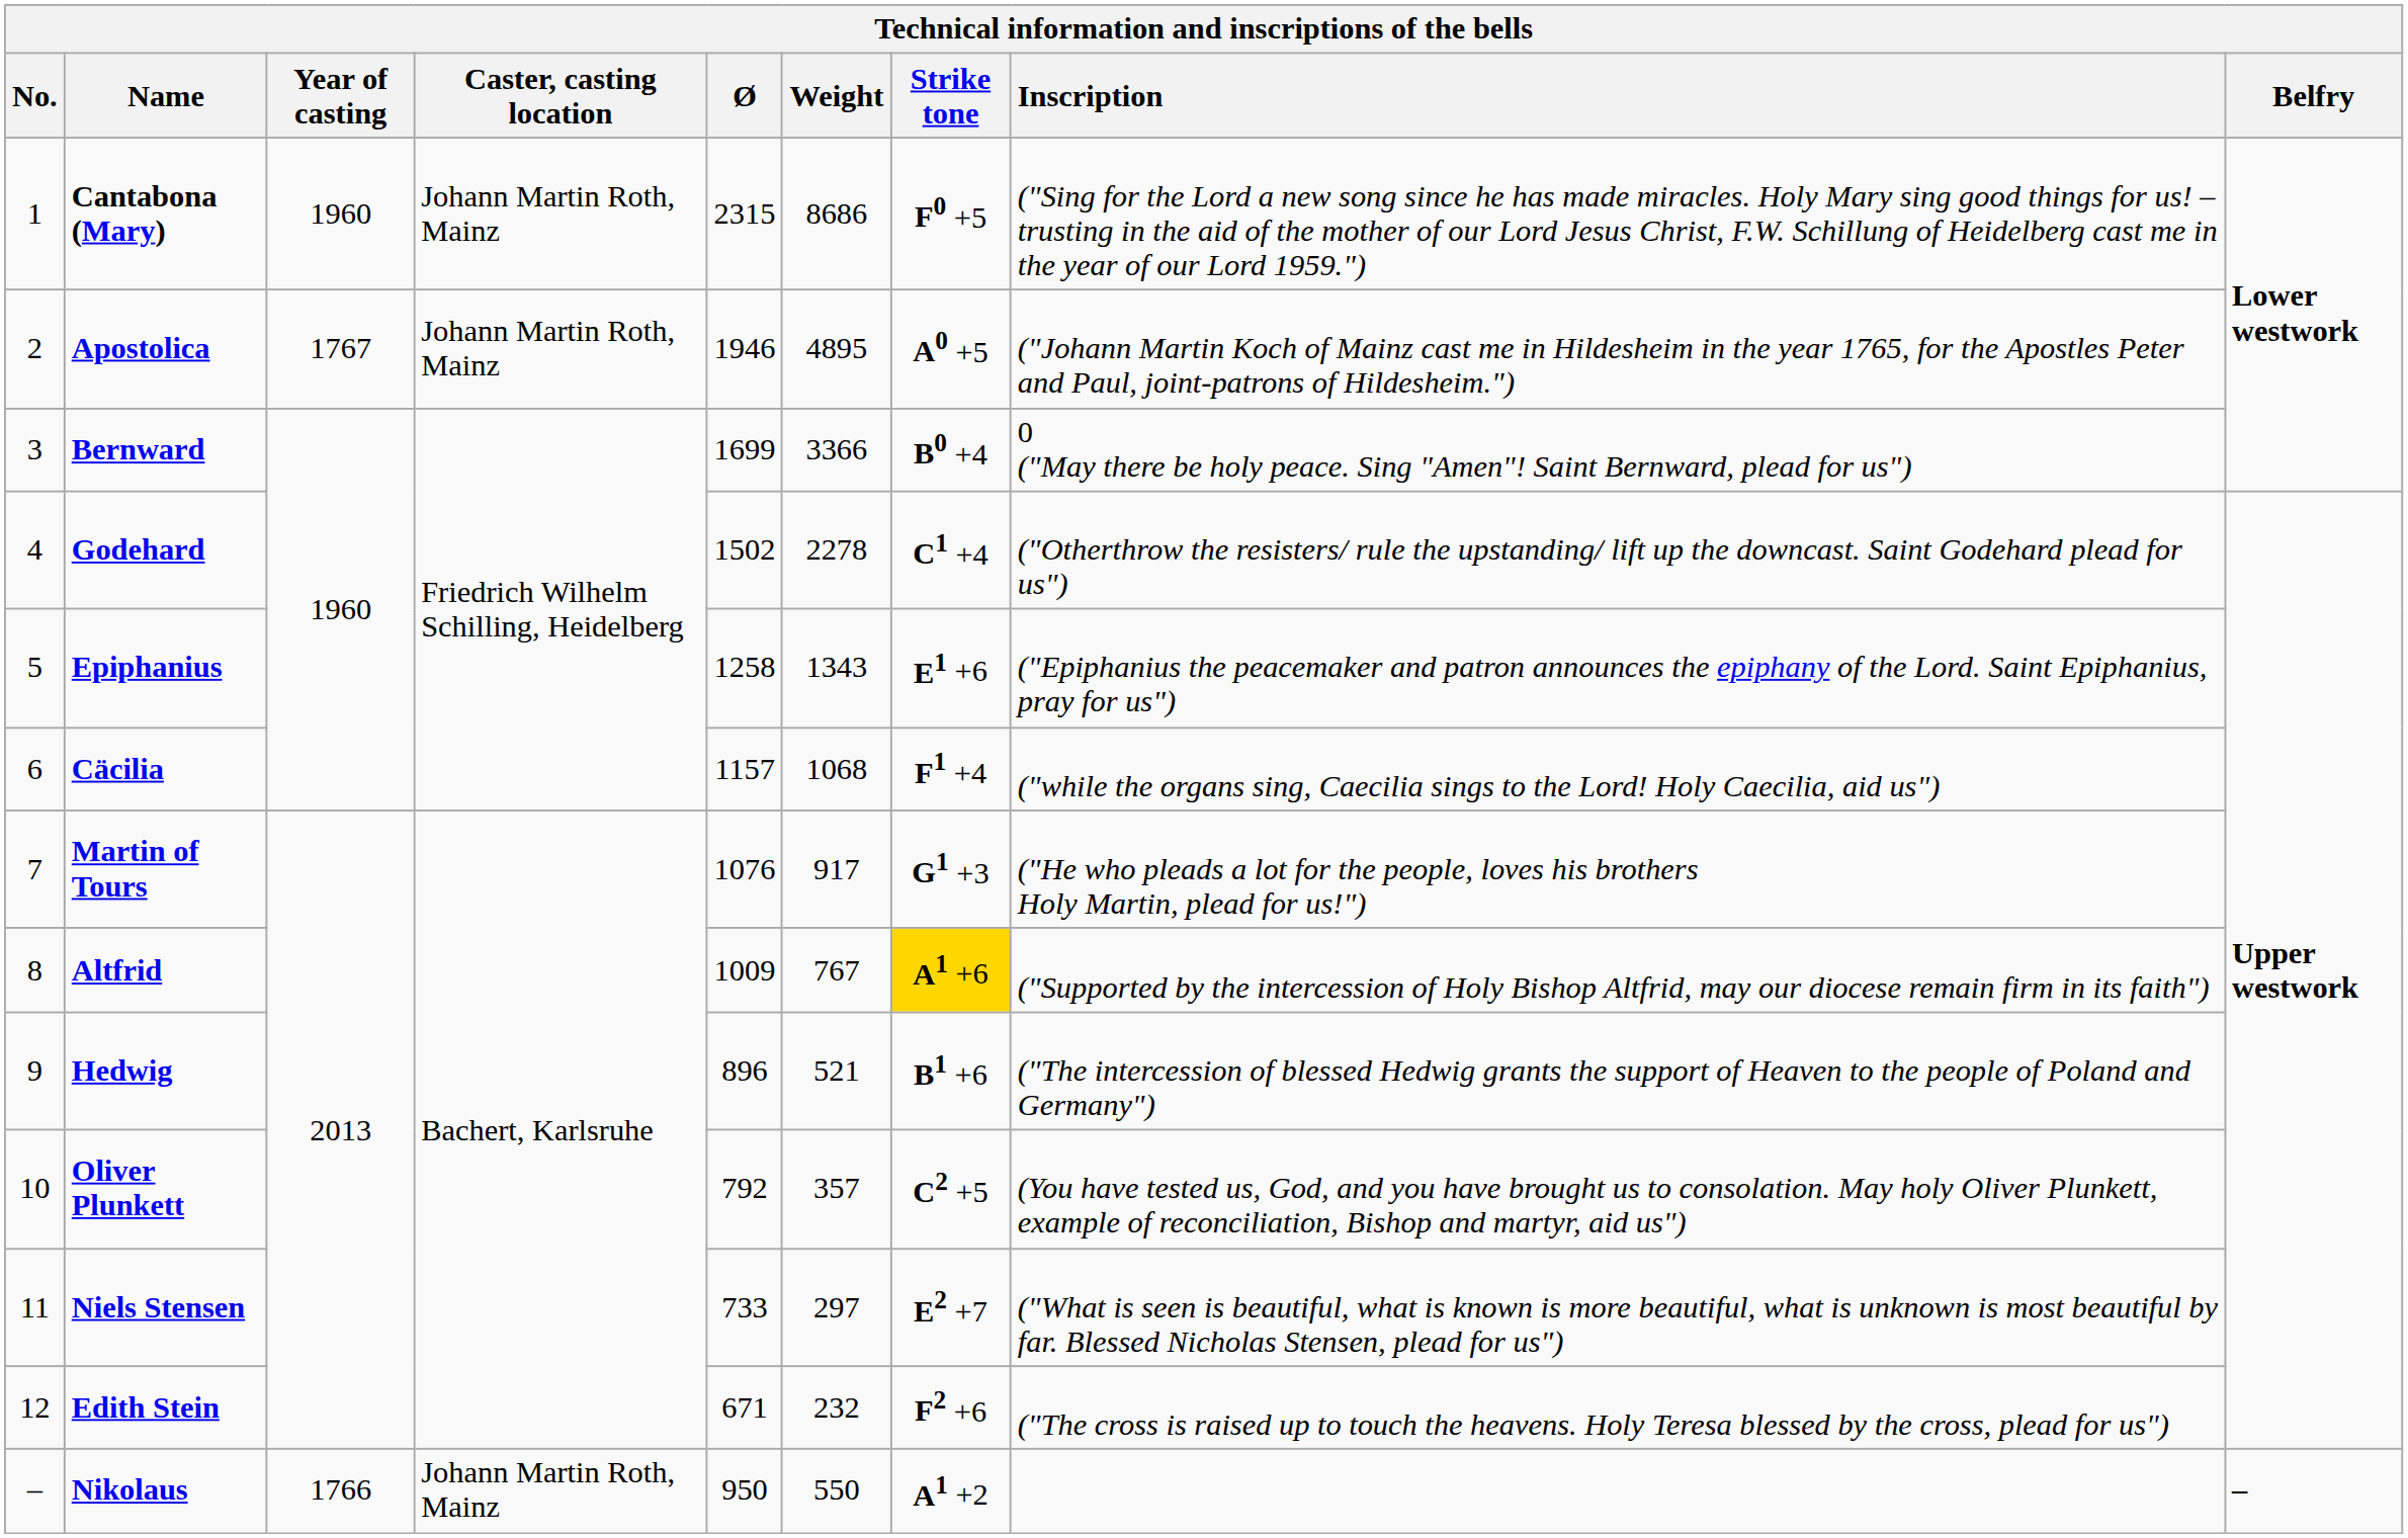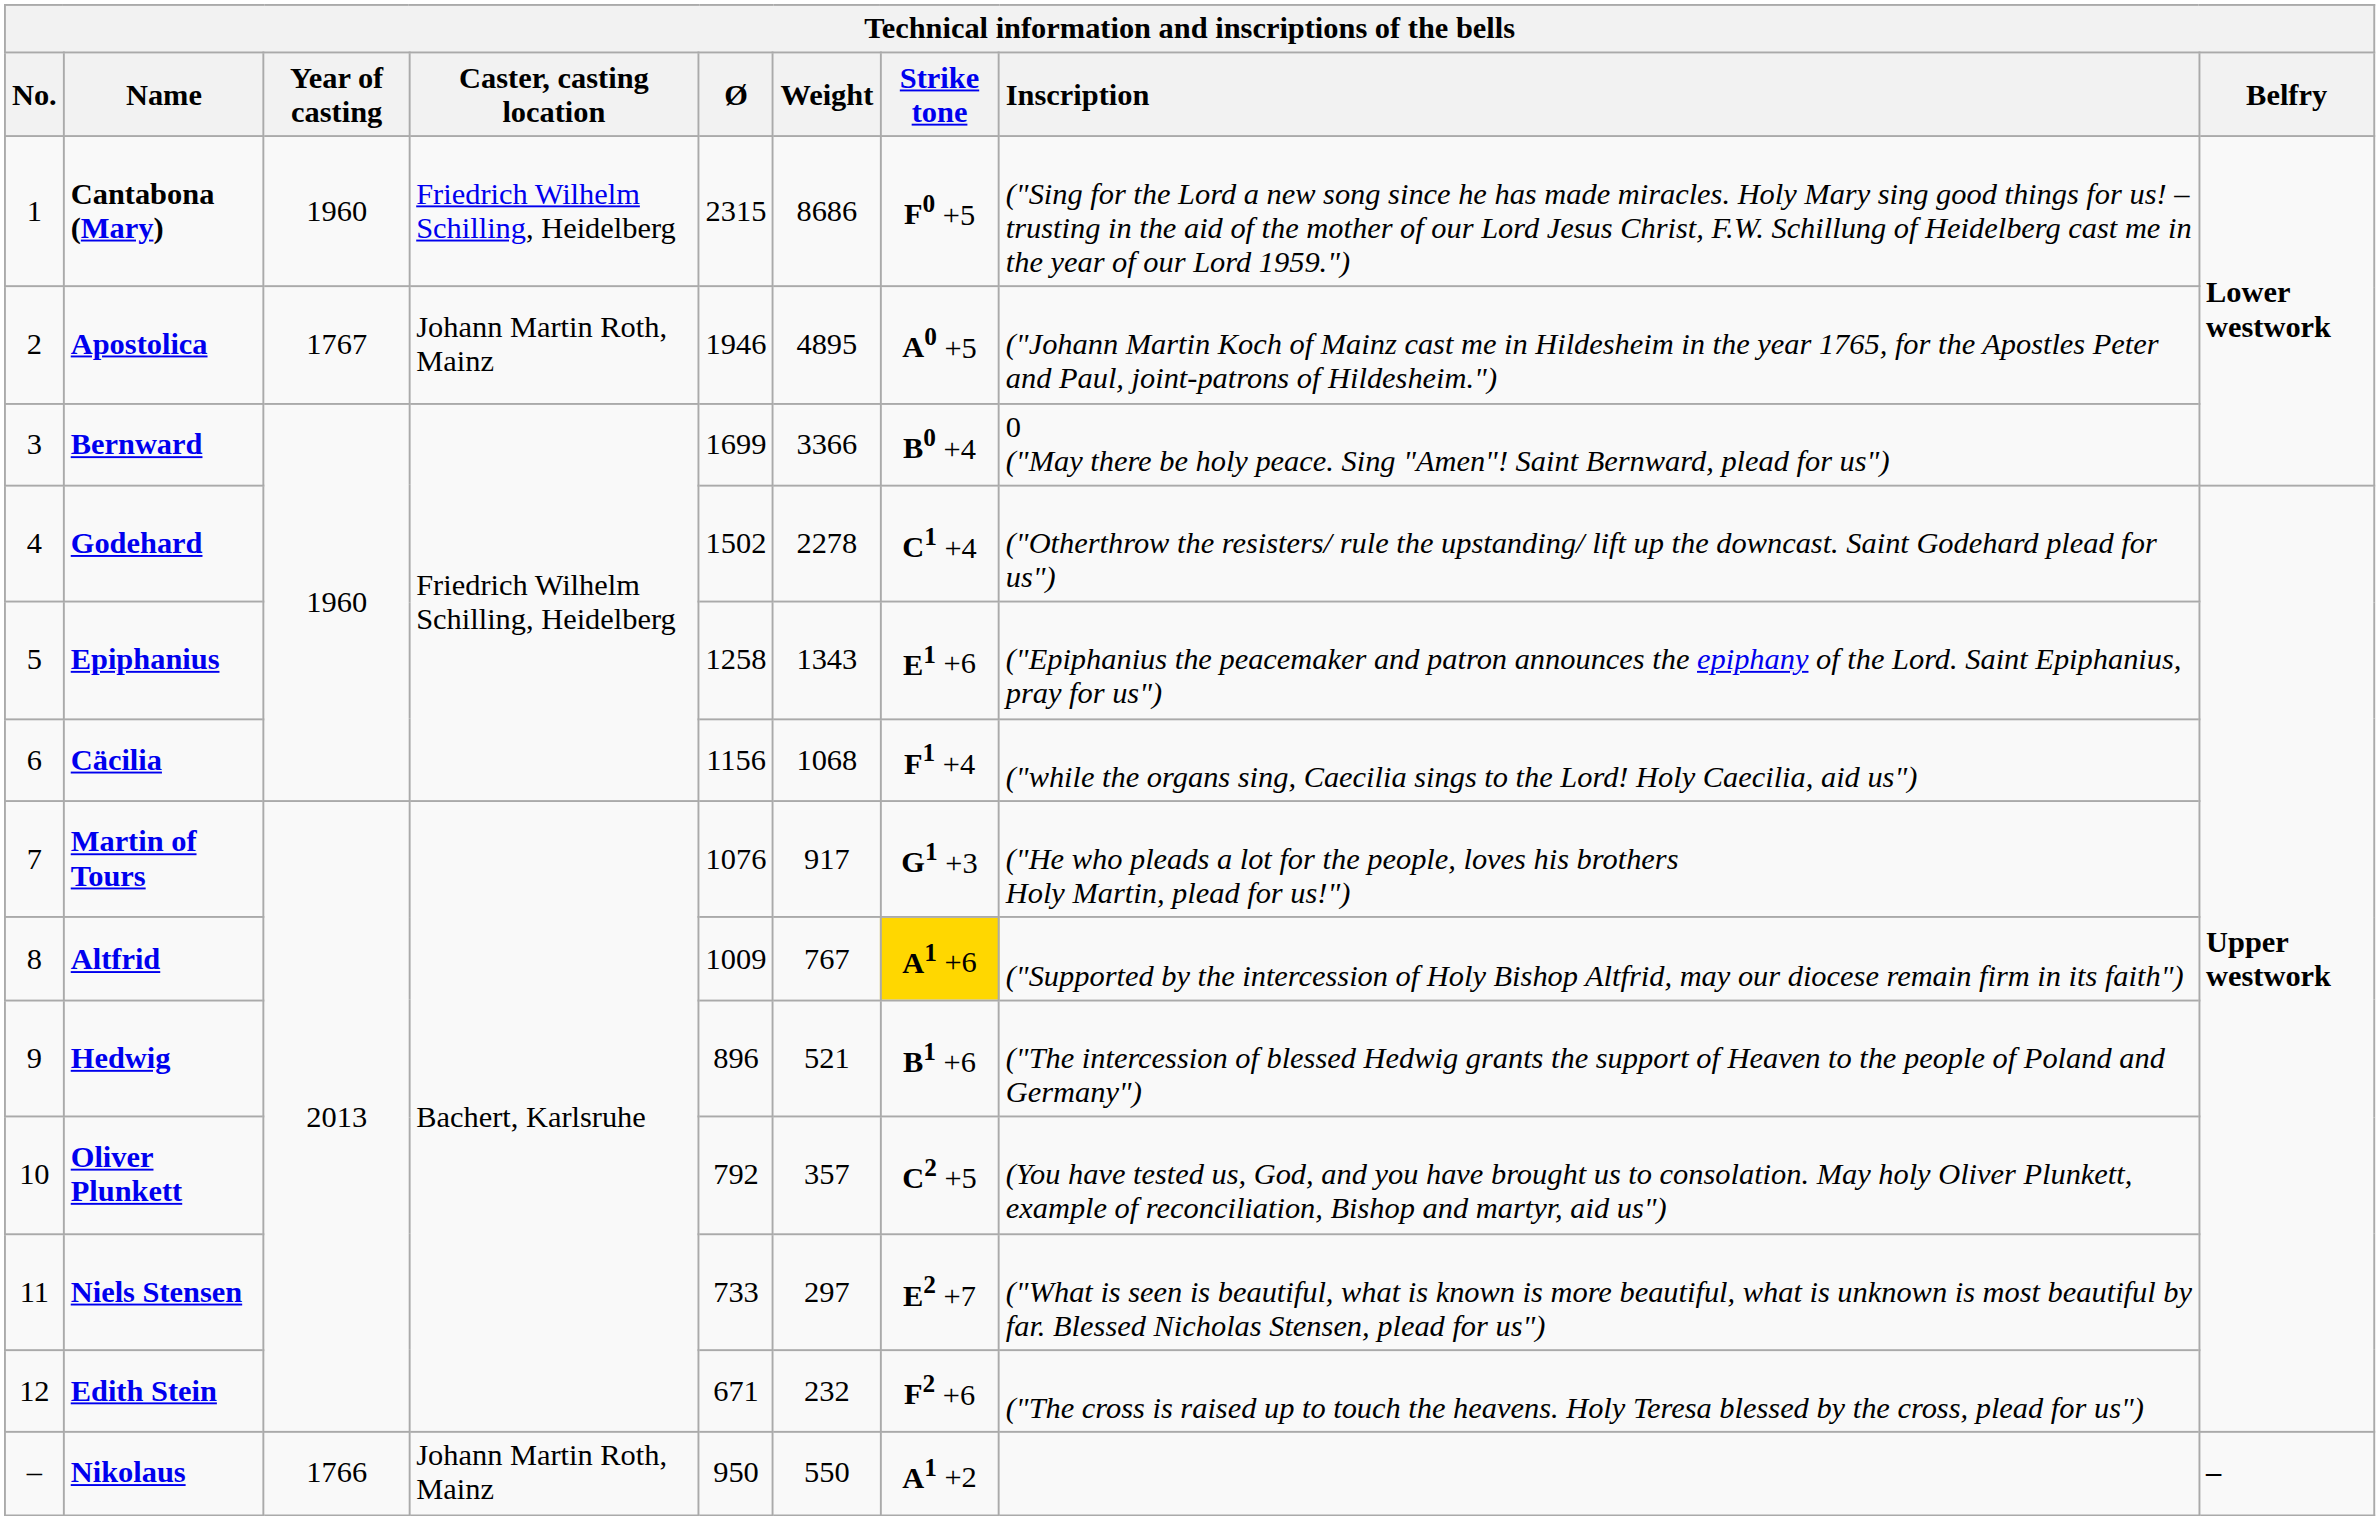 <table class="wikitable collapsible">
 <tr>
 <th colspan=9>Technical information and inscriptions of the bells</th>
 </tr>
 <tr>
 <th>No.</th>
 <th>Name</th>
 <th>Year of casting</th>
 <th>Caster, casting location</th>
 <th>Ø <br></th>
 <th>Weight <br></th>
 <th><a href='#'>Strike tone</a><br></th>
 <th style="text-align:left">Inscription</th>
 <th>Belfry</th>
 </tr>
 <tr ---->
 <td align="center">1</td>
 <td><strong>Cantabona (<a href='#'>Mary</a>)</strong></td>
 <td align="center">1960</td>
-<td>Johann Martin Roth, Mainz</td>
+<td><a href='#'>Friedrich Wilhelm Schilling</a>, Heidelberg</td>
 <td align="center">2315</td>
 <td align="center">8686</td>
 <td align="center"><strong>F<sup>0</sup></strong> +5</td>
 <td><em><br>("Sing for the Lord a new song since he has made miracles. Holy Mary sing good things for us! – trusting in the aid of the mother of our Lord Jesus Christ, F.W. Schillung of Heidelberg cast me in the year of our Lord 1959.")</em></td>
 <td rowspan="3"><strong>Lower westwork</strong></td>
 </tr>
 <tr ---->
 <td align="center">2</td>
 <td><strong><a href='#'>Apostolica</a></strong></td>
 <td align="center">1767</td>
 <td>Johann Martin Roth, Mainz</td>
 <td align="center">1946</td>
 <td align="center">4895</td>
 <td align="center"><strong>A<sup>0</sup></strong> +5</td>
 <td> <br><em>("Johann Martin Koch of Mainz cast me in Hildesheim in the year 1765, for the Apostles Peter and Paul, joint-patrons of Hildesheim.")</em></td>
 </tr>
 <tr ---->
 <td align="center">3</td>
 <td><strong><a href='#'>Bernward</a></strong></td>
 <td rowspan=4 align="center">1960</td>
 <td rowspan=4>Friedrich Wilhelm Schilling, Heidelberg</td>
 <td align="center">1699</td>
 <td align="center">3366</td>
 <td align="center"><strong>B<sup>0</sup></strong> +4</td>
 <td>0<br><em>("May there be holy peace. Sing "Amen"! Saint Bernward, plead for us")</em></td>
 </tr>
 <tr ---->
 <td align="center">4</td>
 <td><strong><a href='#'>Godehard</a></strong></td>
 <td align="center">1502</td>
 <td align="center">2278</td>
 <td align="center"><strong>C<sup>1</sup></strong> +4</td>
 <td><br><em>("Otherthrow the resisters/ rule the upstanding/ lift up the downcast. Saint Godehard plead for us")</em></td>
 <td rowspan="9"><strong>Upper westwork</strong></td>
 </tr>
 <tr ---->
 <td align="center">5</td>
 <td><strong><a href='#'>Epiphanius</a></strong></td>
 <td align="center">1258</td>
 <td align="center">1343</td>
 <td align="center"><strong>E<sup>1</sup></strong> +6</td>
 <td><br><em>("Epiphanius the peacemaker and patron announces the <a href='#'>epiphany</a> of the Lord. Saint Epiphanius, pray for us")</em></td>
 </tr>
 <tr ---->
 <td align="center">6</td>
 <td><strong><a href='#'>Cäcilia</a></strong></td>
-<td align="center">1157</td>
+<td align="center">1156</td>
 <td align="center">1068</td>
 <td align="center"><strong>F<sup>1</sup></strong> +4</td>
 <td><br><em>("while the organs sing, Caecilia sings to the Lord! Holy Caecilia, aid us")</em></td>
 </tr>
 <tr ---->
 <td align="center">7</td>
 <td><strong><a href='#'>Martin of Tours</a></strong></td>
 <td rowspan =6 align="center">2013</td>
 <td rowspan =6>Bachert, Karlsruhe</td>
 <td align="center">1076</td>
 <td align="center">917</td>
 <td align="center"><strong>G<sup>1</sup></strong> +3</td>
 <td><br>  <em>("He who pleads a lot for the people, loves his brothers<br> Holy Martin, plead for us!")</em></td>
 </tr>
 <tr ---->
 <td align="center">8</td>
 <td><strong><a href='#'>Altfrid</a></strong></td>
 <td align="center">1009</td>
 <td align="center">767</td>
 <td align="center" style="background: gold;"><strong>A<sup>1</sup></strong> +6</td>
 <td><br><em>("Supported by the intercession of Holy Bishop Altfrid, may our diocese remain firm in its faith")</em></td>
 </tr>
 <tr ---->
 <td align="center">9</td>
 <td><strong><a href='#'>Hedwig</a></strong></td>
 <td align="center">896</td>
 <td align="center">521</td>
 <td align="center"><strong>B<sup>1</sup></strong> +6</td>
 <td><br> <em>("The intercession of blessed Hedwig grants the support of Heaven to the people of Poland and Germany")</em></td>
 </tr>
 <tr ---->
 <td align="center">10</td>
 <td><strong><a href='#'>Oliver Plunkett</a></strong></td>
 <td align="center">792</td>
 <td align="center">357</td>
 <td align="center"><strong>C<sup>2</sup></strong> +5</td>
 <td><br> <em>(You have tested us, God, and you have brought us to consolation. May holy Oliver Plunkett, example of reconciliation, Bishop and martyr, aid us")</em></td>
 </tr>
 <tr ---->
 <td align="center">11</td>
 <td><strong><a href='#'>Niels Stensen</a></strong></td>
 <td align="center">733</td>
 <td align="center">297</td>
 <td align="center"><strong>E<sup>2</sup></strong> +7</td>
 <td><br> <em>("What is seen is beautiful, what is known is more beautiful, what is unknown is most beautiful by far. Blessed Nicholas Stensen, plead for us")</em></td>
 </tr>
 <tr ---->
 <td align="center">12</td>
 <td><strong><a href='#'>Edith Stein</a></strong></td>
 <td align="center">671</td>
 <td align="center">232</td>
 <td align="center"><strong>F<sup>2</sup></strong> +6</td>
 <td><br> <em>("The cross is raised up to touch the heavens. Holy Teresa blessed by the cross, plead for us")</em></td>
 </tr>
 <tr ---->
 <td align="center">–</td>
 <td><strong><a href='#'>Nikolaus</a></strong></td>
 <td align="center">1766</td>
 <td>Johann Martin Roth, Mainz</td>
 <td align="center">950</td>
 <td align="center">550</td>
 <td align="center"><strong>A<sup>1</sup></strong> +2</td>
 <td></td>
 <td><strong>–</strong></td>
 </tr>
 </table>
